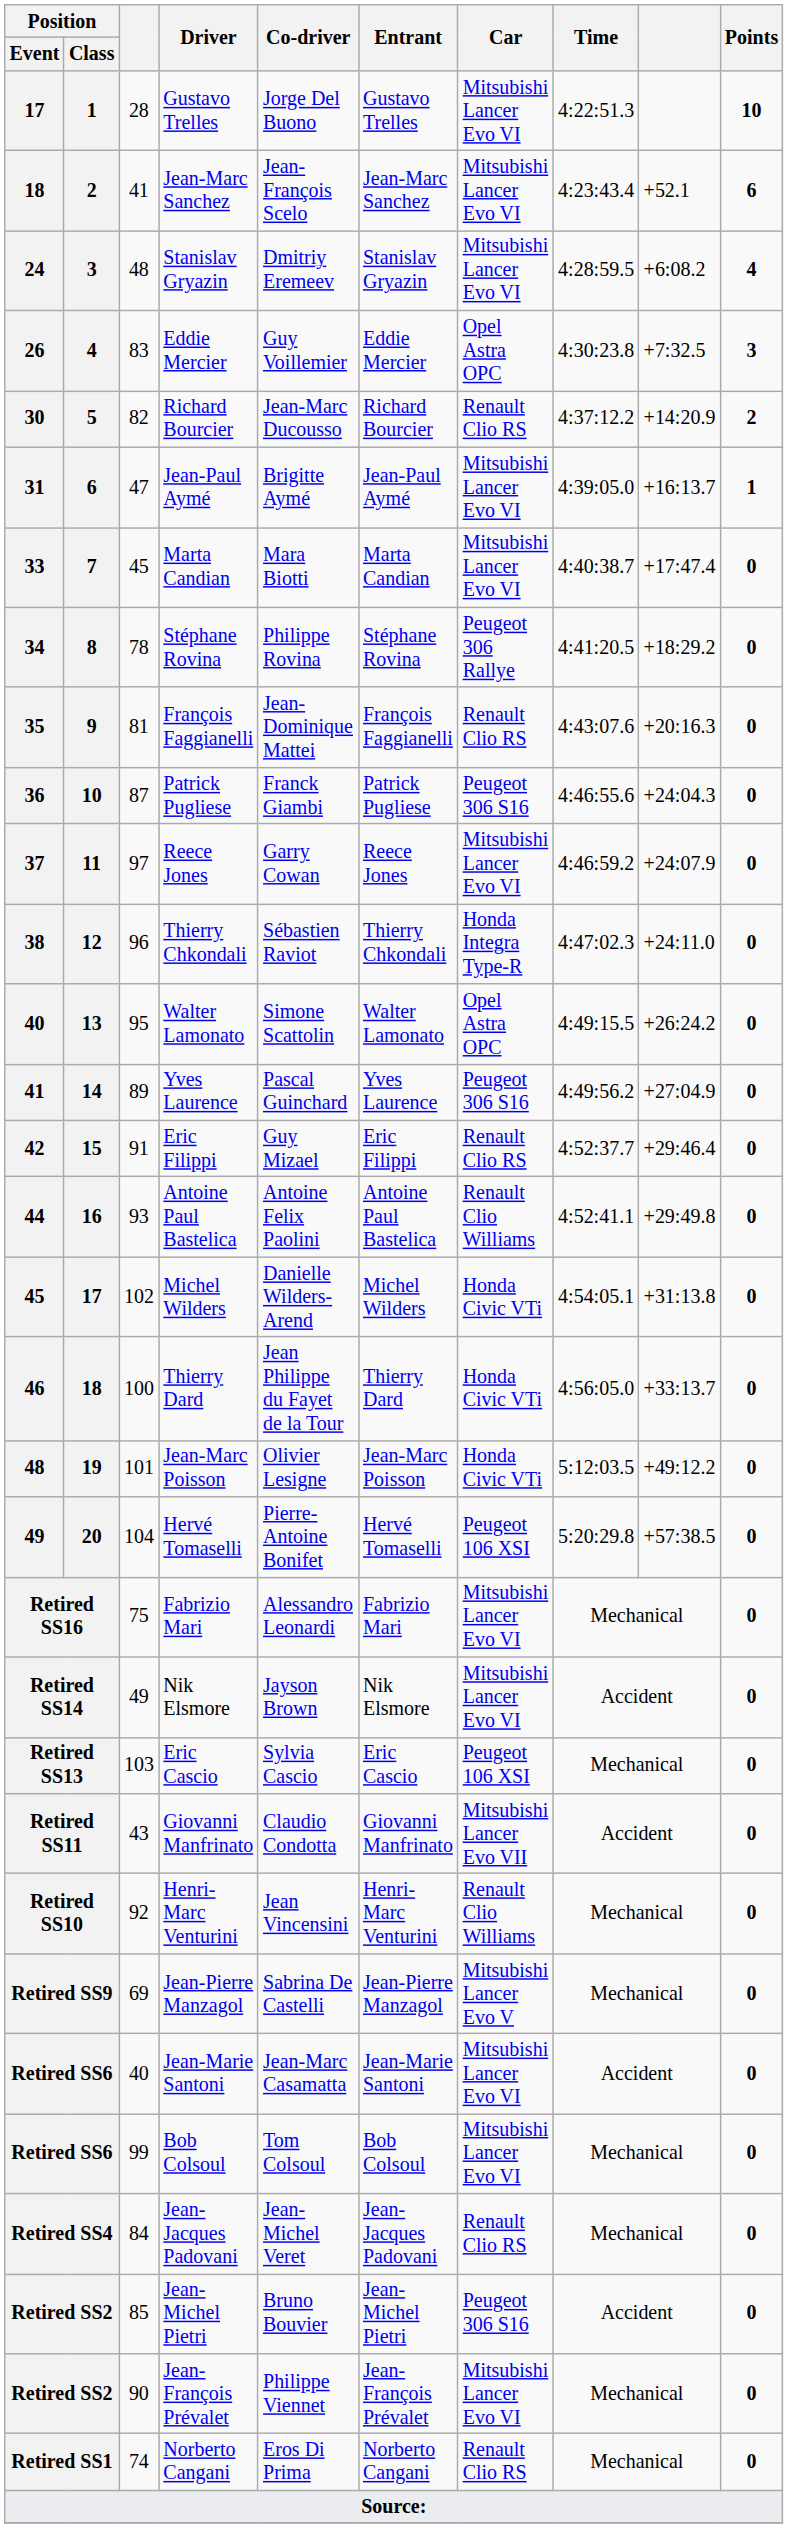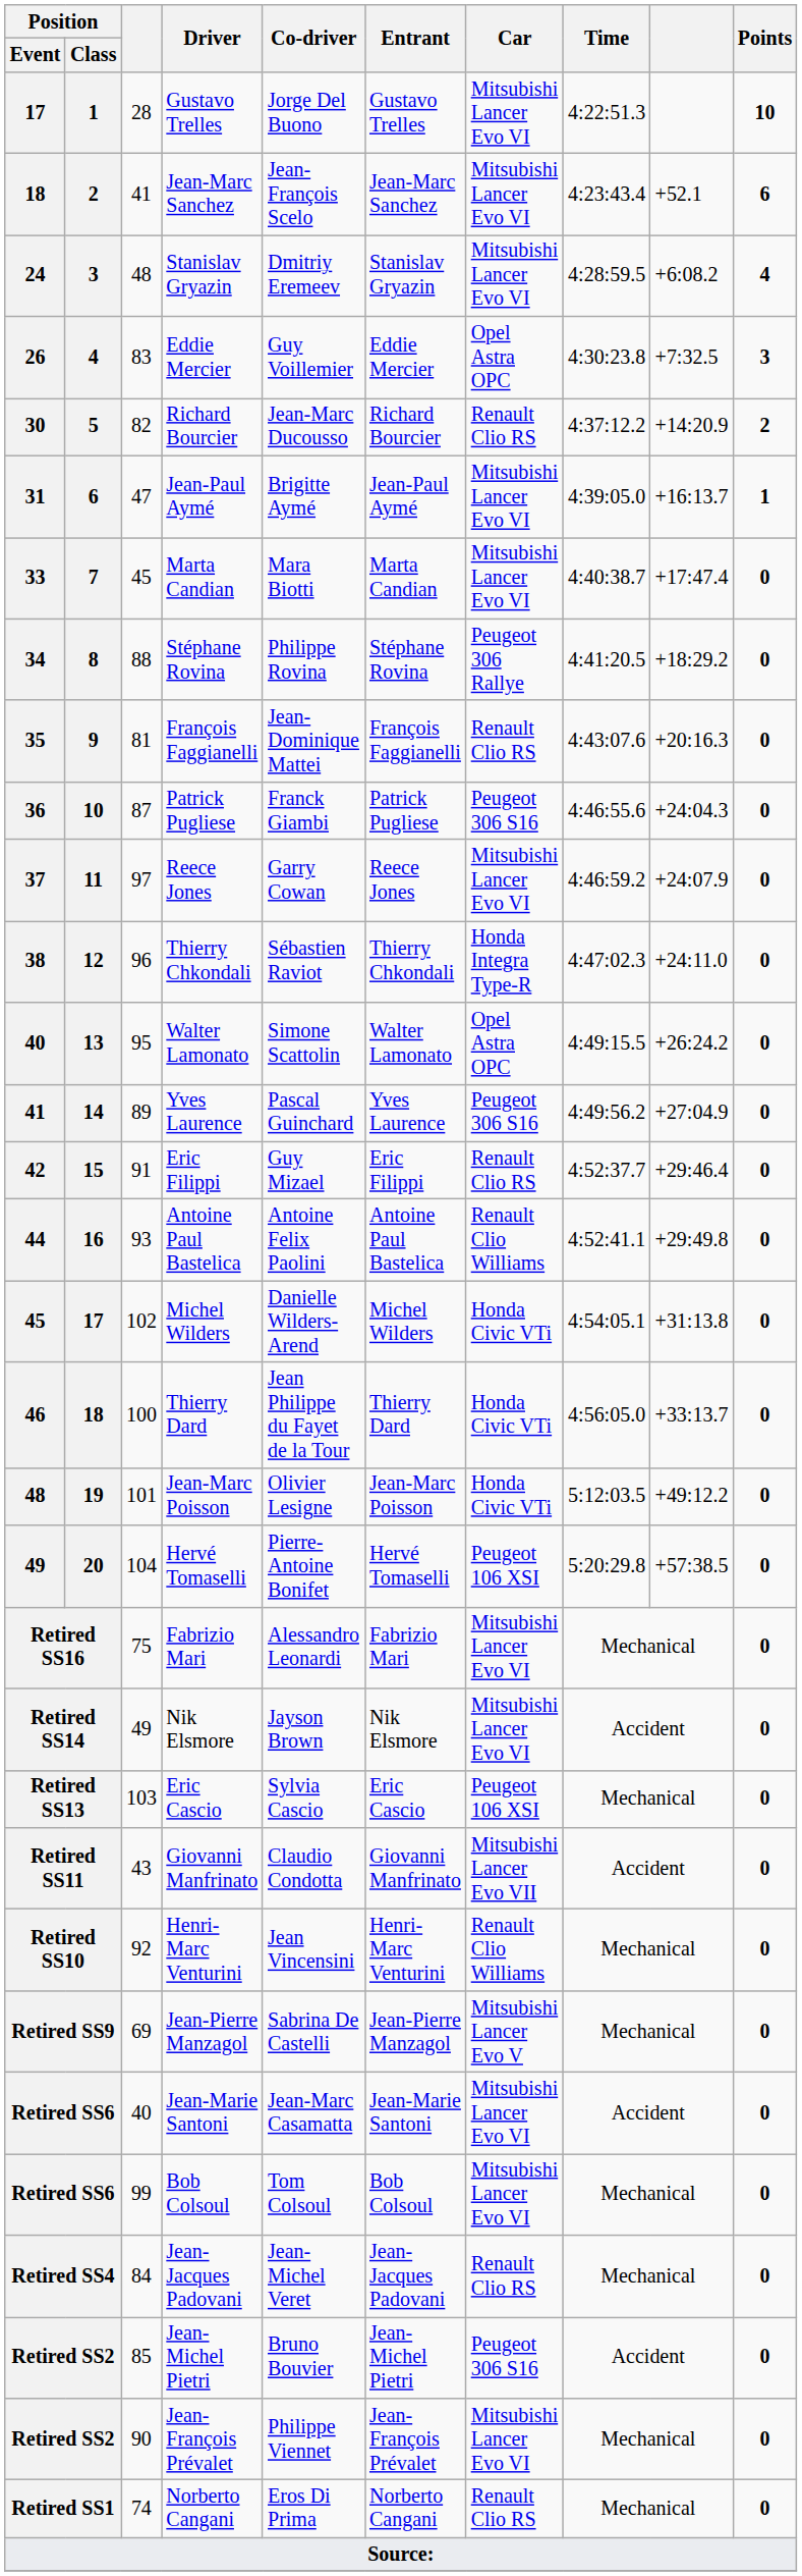 <table class="wikitable" width=85% style="font-size: 85%;">
 <tr>
 <th colspan="2">Position</th>
 <th rowspan="2"></th>
 <th rowspan="2">Driver</th>
 <th rowspan="2">Co-driver</th>
 <th rowspan="2">Entrant</th>
 <th rowspan="2">Car</th>
 <th rowspan="2">Time</th>
 <th rowspan="2"></th>
 <th rowspan="2">Points</th>
 </tr>
 <tr>
 <th>Event</th>
 <th>Class</th>
 </tr>
 <tr>
 <th>17</th>
 <th>1</th>
 <td align="center">28</td>
 <td> <a href='#'>Gustavo Trelles</a></td>
 <td> <a href='#'>Jorge Del Buono</a></td>
 <td> <a href='#'>Gustavo Trelles</a></td>
 <td><a href='#'>Mitsubishi Lancer Evo VI</a></td>
 <td>4:22:51.3</td>
 <td></td>
 <td align="center"><strong>10</strong></td>
 </tr>
 <tr>
 <th>18</th>
 <th>2</th>
 <td align="center">41</td>
 <td> <a href='#'>Jean-Marc Sanchez</a></td>
 <td> <a href='#'>Jean-François Scelo</a></td>
 <td> <a href='#'>Jean-Marc Sanchez</a></td>
 <td><a href='#'>Mitsubishi Lancer Evo VI</a></td>
 <td>4:23:43.4</td>
 <td>+52.1</td>
 <td align="center"><strong>6</strong></td>
 </tr>
 <tr>
 <th>24</th>
 <th>3</th>
 <td align="center">48</td>
 <td> <a href='#'>Stanislav Gryazin</a></td>
 <td> <a href='#'>Dmitriy Eremeev</a></td>
 <td> <a href='#'>Stanislav Gryazin</a></td>
 <td><a href='#'>Mitsubishi Lancer Evo VI</a></td>
 <td>4:28:59.5</td>
 <td>+6:08.2</td>
 <td align="center"><strong>4</strong></td>
 </tr>
 <tr>
 <th>26</th>
 <th>4</th>
 <td align="center">83</td>
 <td> <a href='#'>Eddie Mercier</a></td>
 <td> <a href='#'>Guy Voillemier</a></td>
 <td> <a href='#'>Eddie Mercier</a></td>
 <td><a href='#'>Opel Astra OPC</a></td>
 <td>4:30:23.8</td>
 <td>+7:32.5</td>
 <td align="center"><strong>3</strong></td>
 </tr>
 <tr>
 <th>30</th>
 <th>5</th>
 <td align="center">82</td>
 <td> <a href='#'>Richard Bourcier</a></td>
 <td> <a href='#'>Jean-Marc Ducousso</a></td>
 <td> <a href='#'>Richard Bourcier</a></td>
 <td><a href='#'>Renault Clio RS</a></td>
 <td>4:37:12.2</td>
 <td>+14:20.9</td>
 <td align="center"><strong>2</strong></td>
 </tr>
 <tr>
 <th>31</th>
 <th>6</th>
 <td align="center">47</td>
 <td> <a href='#'>Jean-Paul Aymé</a></td>
 <td> <a href='#'>Brigitte Aymé</a></td>
 <td> <a href='#'>Jean-Paul Aymé</a></td>
 <td><a href='#'>Mitsubishi Lancer Evo VI</a></td>
 <td>4:39:05.0</td>
 <td>+16:13.7</td>
 <td align="center"><strong>1</strong></td>
 </tr>
 <tr>
 <th>33</th>
 <th>7</th>
 <td align="center">45</td>
 <td> <a href='#'>Marta Candian</a></td>
 <td> <a href='#'>Mara Biotti</a></td>
 <td> <a href='#'>Marta Candian</a></td>
 <td><a href='#'>Mitsubishi Lancer Evo VI</a></td>
 <td>4:40:38.7</td>
 <td>+17:47.4</td>
 <td align="center"><strong>0</strong></td>
 </tr>
 <tr>
 <th>34</th>
 <th>8</th>
-<td align="center">78</td>
+<td align="center">88</td>
 <td> <a href='#'>Stéphane Rovina</a></td>
 <td> <a href='#'>Philippe Rovina</a></td>
 <td> <a href='#'>Stéphane Rovina</a></td>
 <td><a href='#'>Peugeot 306 Rallye</a></td>
 <td>4:41:20.5</td>
 <td>+18:29.2</td>
 <td align="center"><strong>0</strong></td>
 </tr>
 <tr>
 <th>35</th>
 <th>9</th>
 <td align="center">81</td>
 <td> <a href='#'>François Faggianelli</a></td>
 <td> <a href='#'>Jean-Dominique Mattei</a></td>
 <td> <a href='#'>François Faggianelli</a></td>
 <td><a href='#'>Renault Clio RS</a></td>
 <td>4:43:07.6</td>
 <td>+20:16.3</td>
 <td align="center"><strong>0</strong></td>
 </tr>
 <tr>
 <th>36</th>
 <th>10</th>
 <td align="center">87</td>
 <td> <a href='#'>Patrick Pugliese</a></td>
 <td> <a href='#'>Franck Giambi</a></td>
 <td> <a href='#'>Patrick Pugliese</a></td>
 <td><a href='#'>Peugeot 306 S16</a></td>
 <td>4:46:55.6</td>
 <td>+24:04.3</td>
 <td align="center"><strong>0</strong></td>
 </tr>
 <tr>
 <th>37</th>
 <th>11</th>
 <td align="center">97</td>
 <td> <a href='#'>Reece Jones</a></td>
 <td> <a href='#'>Garry Cowan</a></td>
 <td> <a href='#'>Reece Jones</a></td>
 <td><a href='#'>Mitsubishi Lancer Evo VI</a></td>
 <td>4:46:59.2</td>
 <td>+24:07.9</td>
 <td align="center"><strong>0</strong></td>
 </tr>
 <tr>
 <th>38</th>
 <th>12</th>
 <td align="center">96</td>
 <td> <a href='#'>Thierry Chkondali</a></td>
 <td> <a href='#'>Sébastien Raviot</a></td>
 <td> <a href='#'>Thierry Chkondali</a></td>
 <td><a href='#'>Honda Integra Type-R</a></td>
 <td>4:47:02.3</td>
 <td>+24:11.0</td>
 <td align="center"><strong>0</strong></td>
 </tr>
 <tr>
 <th>40</th>
 <th>13</th>
 <td align="center">95</td>
 <td> <a href='#'>Walter Lamonato</a></td>
 <td> <a href='#'>Simone Scattolin</a></td>
 <td> <a href='#'>Walter Lamonato</a></td>
 <td><a href='#'>Opel Astra OPC</a></td>
 <td>4:49:15.5</td>
 <td>+26:24.2</td>
 <td align="center"><strong>0</strong></td>
 </tr>
 <tr>
 <th>41</th>
 <th>14</th>
 <td align="center">89</td>
 <td> <a href='#'>Yves Laurence</a></td>
 <td> <a href='#'>Pascal Guinchard</a></td>
 <td> <a href='#'>Yves Laurence</a></td>
 <td><a href='#'>Peugeot 306 S16</a></td>
 <td>4:49:56.2</td>
 <td>+27:04.9</td>
 <td align="center"><strong>0</strong></td>
 </tr>
 <tr>
 <th>42</th>
 <th>15</th>
 <td align="center">91</td>
 <td> <a href='#'>Eric Filippi</a></td>
 <td> <a href='#'>Guy Mizael</a></td>
 <td> <a href='#'>Eric Filippi</a></td>
 <td><a href='#'>Renault Clio RS</a></td>
 <td>4:52:37.7</td>
 <td>+29:46.4</td>
 <td align="center"><strong>0</strong></td>
 </tr>
 <tr>
 <th>44</th>
 <th>16</th>
 <td align="center">93</td>
 <td> <a href='#'>Antoine Paul Bastelica</a></td>
 <td> <a href='#'>Antoine Felix Paolini</a></td>
 <td> <a href='#'>Antoine Paul Bastelica</a></td>
 <td><a href='#'>Renault Clio Williams</a></td>
 <td>4:52:41.1</td>
 <td>+29:49.8</td>
 <td align="center"><strong>0</strong></td>
 </tr>
 <tr>
 <th>45</th>
 <th>17</th>
 <td align="center">102</td>
 <td> <a href='#'>Michel Wilders</a></td>
 <td> <a href='#'>Danielle Wilders-Arend</a></td>
 <td> <a href='#'>Michel Wilders</a></td>
 <td><a href='#'>Honda Civic VTi</a></td>
 <td>4:54:05.1</td>
 <td>+31:13.8</td>
 <td align="center"><strong>0</strong></td>
 </tr>
 <tr>
 <th>46</th>
 <th>18</th>
 <td align="center">100</td>
 <td> <a href='#'>Thierry Dard</a></td>
 <td> <a href='#'>Jean Philippe du Fayet de la Tour</a></td>
 <td> <a href='#'>Thierry Dard</a></td>
 <td><a href='#'>Honda Civic VTi</a></td>
 <td>4:56:05.0</td>
 <td>+33:13.7</td>
 <td align="center"><strong>0</strong></td>
 </tr>
 <tr>
 <th>48</th>
 <th>19</th>
 <td align="center">101</td>
 <td> <a href='#'>Jean-Marc Poisson</a></td>
 <td> <a href='#'>Olivier Lesigne</a></td>
 <td> <a href='#'>Jean-Marc Poisson</a></td>
 <td><a href='#'>Honda Civic VTi</a></td>
 <td>5:12:03.5</td>
 <td>+49:12.2</td>
 <td align="center"><strong>0</strong></td>
 </tr>
 <tr>
 <th>49</th>
 <th>20</th>
 <td align="center">104</td>
 <td> <a href='#'>Hervé Tomaselli</a></td>
 <td> <a href='#'>Pierre-Antoine Bonifet</a></td>
 <td> <a href='#'>Hervé Tomaselli</a></td>
 <td><a href='#'>Peugeot 106 XSI</a></td>
 <td>5:20:29.8</td>
 <td>+57:38.5</td>
 <td align="center"><strong>0</strong></td>
 </tr>
 <tr>
 <th colspan="2">Retired SS16</th>
 <td align="center">75</td>
 <td> <a href='#'>Fabrizio Mari</a></td>
 <td> <a href='#'>Alessandro Leonardi</a></td>
 <td> <a href='#'>Fabrizio Mari</a></td>
 <td><a href='#'>Mitsubishi Lancer Evo VI</a></td>
 <td align="center" colspan="2">Mechanical</td>
 <td align="center"><strong>0</strong></td>
 </tr>
 <tr>
 <th colspan="2">Retired SS14</th>
 <td align="center">49</td>
 <td> Nik Elsmore</td>
 <td> <a href='#'>Jayson Brown</a></td>
 <td> Nik Elsmore</td>
 <td><a href='#'>Mitsubishi Lancer Evo VI</a></td>
 <td align="center" colspan="2">Accident</td>
 <td align="center"><strong>0</strong></td>
 </tr>
 <tr>
 <th colspan="2">Retired SS13</th>
 <td align="center">103</td>
 <td> <a href='#'>Eric Cascio</a></td>
 <td> <a href='#'>Sylvia Cascio</a></td>
 <td> <a href='#'>Eric Cascio</a></td>
 <td><a href='#'>Peugeot 106 XSI</a></td>
 <td align="center" colspan="2">Mechanical</td>
 <td align="center"><strong>0</strong></td>
 </tr>
 <tr>
 <th colspan="2">Retired SS11</th>
 <td align="center">43</td>
 <td> <a href='#'>Giovanni Manfrinato</a></td>
 <td> <a href='#'>Claudio Condotta</a></td>
 <td> <a href='#'>Giovanni Manfrinato</a></td>
 <td><a href='#'>Mitsubishi Lancer Evo VII</a></td>
 <td align="center" colspan="2">Accident</td>
 <td align="center"><strong>0</strong></td>
 </tr>
 <tr>
 <th colspan="2">Retired SS10</th>
 <td align="center">92</td>
 <td> <a href='#'>Henri-Marc Venturini</a></td>
 <td> <a href='#'>Jean Vincensini</a></td>
 <td> <a href='#'>Henri-Marc Venturini</a></td>
 <td><a href='#'>Renault Clio Williams</a></td>
 <td align="center" colspan="2">Mechanical</td>
 <td align="center"><strong>0</strong></td>
 </tr>
 <tr>
 <th colspan="2">Retired SS9</th>
 <td align="center">69</td>
 <td> <a href='#'>Jean-Pierre Manzagol</a></td>
 <td> <a href='#'>Sabrina De Castelli</a></td>
 <td> <a href='#'>Jean-Pierre Manzagol</a></td>
 <td><a href='#'>Mitsubishi Lancer Evo V</a></td>
 <td align="center" colspan="2">Mechanical</td>
 <td align="center"><strong>0</strong></td>
 </tr>
 <tr>
 <th colspan="2">Retired SS6</th>
 <td align="center">40</td>
 <td> <a href='#'>Jean-Marie Santoni</a></td>
 <td> <a href='#'>Jean-Marc Casamatta</a></td>
 <td> <a href='#'>Jean-Marie Santoni</a></td>
 <td><a href='#'>Mitsubishi Lancer Evo VI</a></td>
 <td align="center" colspan="2">Accident</td>
 <td align="center"><strong>0</strong></td>
 </tr>
 <tr>
 <th colspan="2">Retired SS6</th>
 <td align="center">99</td>
 <td> <a href='#'>Bob Colsoul</a></td>
 <td> <a href='#'>Tom Colsoul</a></td>
 <td> <a href='#'>Bob Colsoul</a></td>
 <td><a href='#'>Mitsubishi Lancer Evo VI</a></td>
 <td align="center" colspan="2">Mechanical</td>
 <td align="center"><strong>0</strong></td>
 </tr>
 <tr>
 <th colspan="2">Retired SS4</th>
 <td align="center">84</td>
 <td> <a href='#'>Jean-Jacques Padovani</a></td>
 <td> <a href='#'>Jean-Michel Veret</a></td>
 <td> <a href='#'>Jean-Jacques Padovani</a></td>
 <td><a href='#'>Renault Clio RS</a></td>
 <td align="center" colspan="2">Mechanical</td>
 <td align="center"><strong>0</strong></td>
 </tr>
 <tr>
 <th colspan="2">Retired SS2</th>
 <td align="center">85</td>
 <td> <a href='#'>Jean-Michel Pietri</a></td>
 <td> <a href='#'>Bruno Bouvier</a></td>
 <td> <a href='#'>Jean-Michel Pietri</a></td>
 <td><a href='#'>Peugeot 306 S16</a></td>
 <td align="center" colspan="2">Accident</td>
 <td align="center"><strong>0</strong></td>
 </tr>
 <tr>
 <th colspan="2">Retired SS2</th>
 <td align="center">90</td>
 <td> <a href='#'>Jean-François Prévalet</a></td>
 <td> <a href='#'>Philippe Viennet</a></td>
 <td> <a href='#'>Jean-François Prévalet</a></td>
 <td><a href='#'>Mitsubishi Lancer Evo VI</a></td>
 <td align="center" colspan="2">Mechanical</td>
 <td align="center"><strong>0</strong></td>
 </tr>
 <tr>
 <th colspan="2">Retired SS1</th>
 <td align="center">74</td>
 <td> <a href='#'>Norberto Cangani</a></td>
 <td> <a href='#'>Eros Di Prima</a></td>
 <td> <a href='#'>Norberto Cangani</a></td>
 <td><a href='#'>Renault Clio RS</a></td>
 <td align="center" colspan="2">Mechanical</td>
 <td align="center"><strong>0</strong></td>
 </tr>
 <tr>
 <td style="background-color:#EAECF0; text-align:center" colspan="10"><strong>Source:</strong></td>
 </tr>
 <tr>
 </tr>
 </table>
